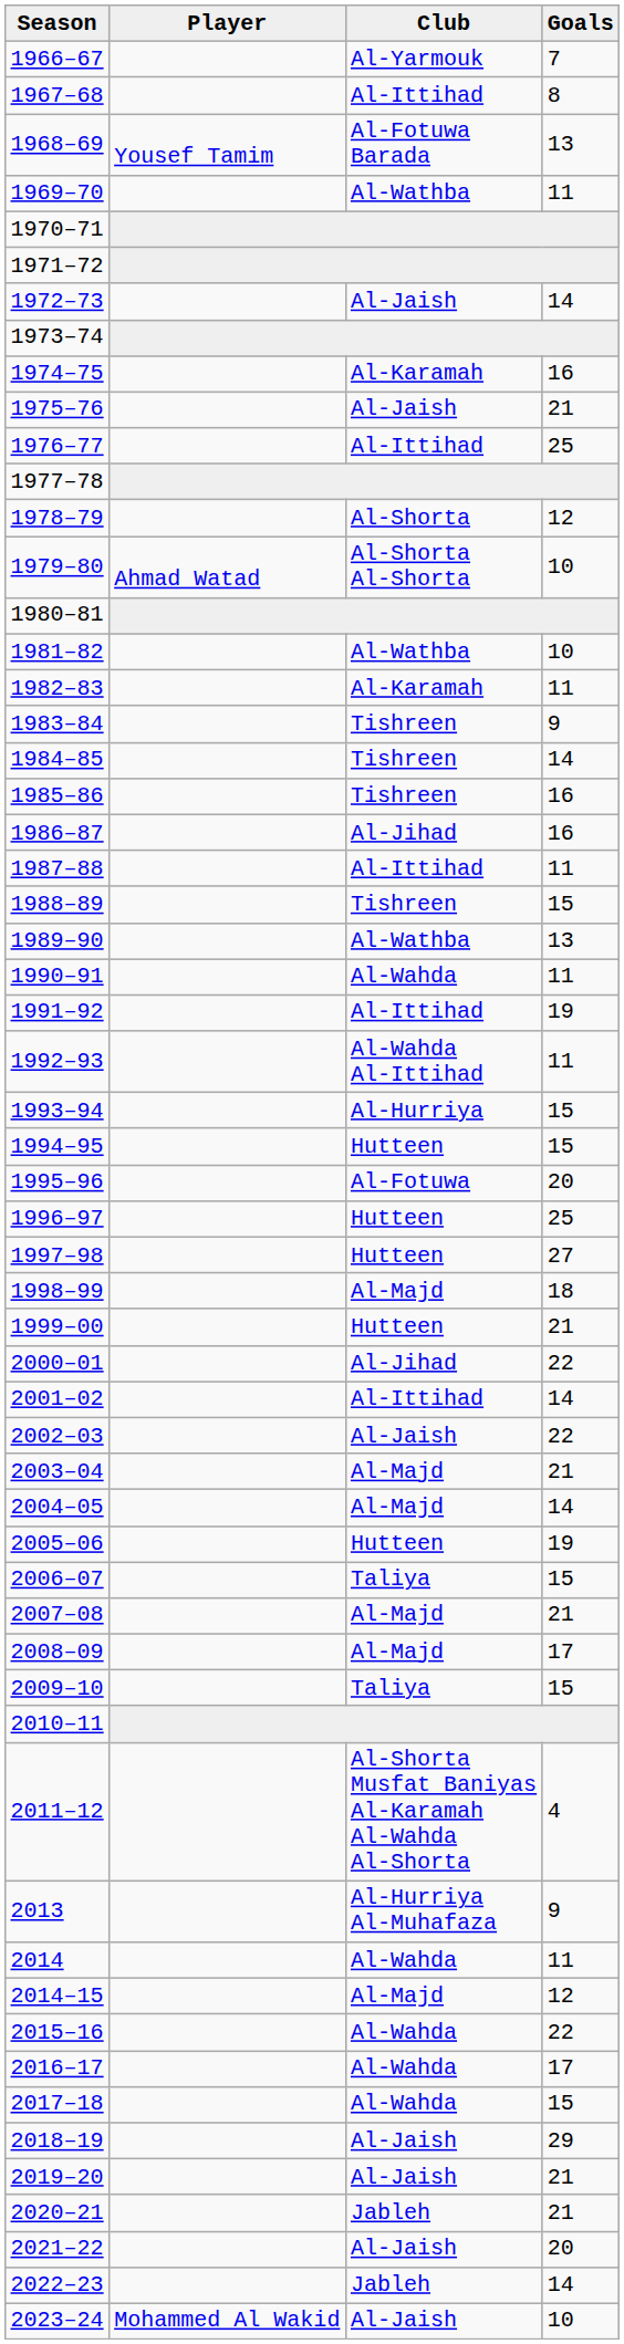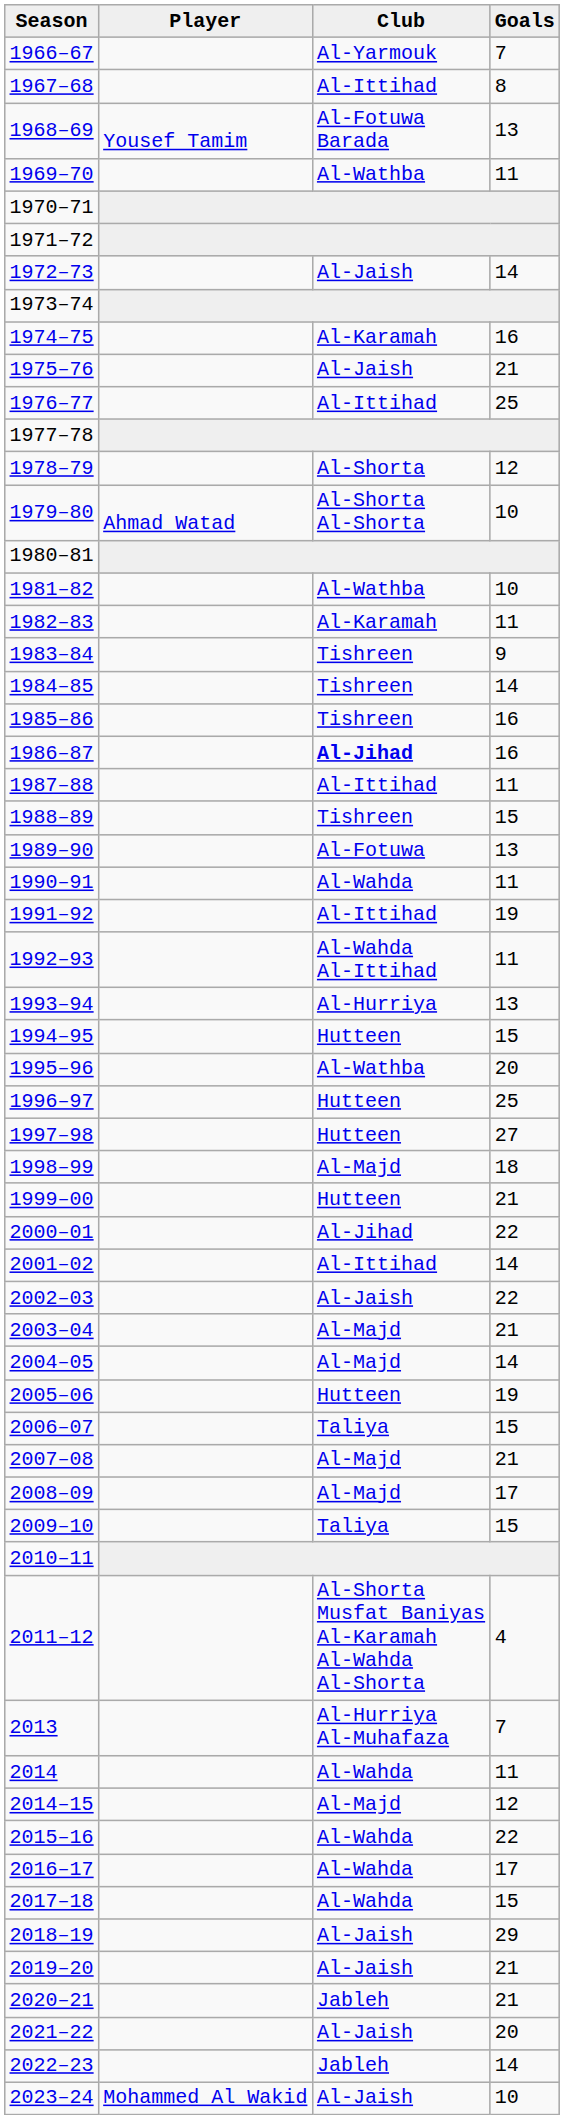 <table class="wikitable sortable">
 <tr>
 <th style="background:#efefef;">Season</th>
 <th style="background:#efefef;">Player</th>
 <th style="background:#efefef;">Club</th>
 <th style="background:#efefef;">Goals</th>
 </tr>
 <tr>
 <td><a href='#'>1966–67</a></td>
 <td> </td>
 <td><a href='#'>Al-Yarmouk</a></td>
 <td>7</td>
 </tr>
 <tr>
 <td><a href='#'>1967–68</a></td>
 <td> </td>
 <td><a href='#'>Al-Ittihad</a></td>
 <td>8</td>
 </tr>
 <tr>
 <td><a href='#'>1968–69</a></td>
 <td> <br> <a href='#'>Yousef Tamim</a></td>
 <td><a href='#'>Al-Fotuwa</a><br><a href='#'>Barada</a></td>
 <td>13</td>
 </tr>
 <tr>
 <td><a href='#'>1969–70</a></td>
 <td> </td>
 <td><a href='#'>Al-Wathba</a></td>
 <td>11</td>
 </tr>
 <tr>
 <td>1970–71</td>
 <td colspan=3 style="background:#efefef;"></td>
 </tr>
 <tr>
 <td>1971–72</td>
 <td colspan=3 style="background:#efefef;"></td>
 </tr>
 <tr>
 <td><a href='#'>1972–73</a></td>
 <td> </td>
 <td><a href='#'>Al-Jaish</a></td>
 <td>14</td>
 </tr>
 <tr>
 <td>1973–74</td>
 <td colspan=3 style="background:#efefef;"></td>
 </tr>
 <tr>
 <td><a href='#'>1974–75</a></td>
 <td> </td>
 <td><a href='#'>Al-Karamah</a></td>
 <td>16</td>
 </tr>
 <tr>
 <td><a href='#'>1975–76</a></td>
 <td> </td>
 <td><a href='#'>Al-Jaish</a></td>
 <td>21</td>
 </tr>
 <tr>
 <td><a href='#'>1976–77</a></td>
 <td> </td>
 <td><a href='#'>Al-Ittihad</a></td>
 <td>25</td>
 </tr>
 <tr>
 <td>1977–78</td>
 <td colspan=3 style="background:#efefef;"></td>
 </tr>
 <tr>
 <td><a href='#'>1978–79</a></td>
 <td> </td>
 <td><a href='#'>Al-Shorta</a></td>
 <td>12</td>
 </tr>
 <tr>
 <td><a href='#'>1979–80</a></td>
 <td> <br> <a href='#'>Ahmad Watad</a></td>
 <td><a href='#'>Al-Shorta</a><br><a href='#'>Al-Shorta</a></td>
 <td>10</td>
 </tr>
 <tr>
 <td>1980–81</td>
 <td colspan=3 style="background:#efefef;"></td>
 </tr>
 <tr>
 <td><a href='#'>1981–82</a></td>
 <td> </td>
 <td><a href='#'>Al-Wathba</a></td>
 <td>10</td>
 </tr>
 <tr>
 <td><a href='#'>1982–83</a></td>
 <td> </td>
 <td><a href='#'>Al-Karamah</a></td>
 <td>11</td>
 </tr>
 <tr>
 <td><a href='#'>1983–84</a></td>
 <td> </td>
 <td><a href='#'>Tishreen</a></td>
 <td>9</td>
 </tr>
 <tr>
 <td><a href='#'>1984–85</a></td>
 <td> </td>
 <td><a href='#'>Tishreen</a></td>
 <td>14</td>
 </tr>
 <tr>
 <td><a href='#'>1985–86</a></td>
 <td> </td>
 <td><a href='#'>Tishreen</a></td>
 <td>16</td>
 </tr>
 <tr>
 <td><a href='#'>1986–87</a></td>
 <td> </td>
-<td><a href='#'>Al-Jihad</a></td>
+<td><strong><a href='#'>Al-Jihad</a></strong></td>
 <td>16</td>
 </tr>
 <tr>
 <td><a href='#'>1987–88</a></td>
 <td> </td>
 <td><a href='#'>Al-Ittihad</a></td>
 <td>11</td>
 </tr>
 <tr>
 <td><a href='#'>1988–89</a></td>
 <td> </td>
 <td><a href='#'>Tishreen</a></td>
 <td>15</td>
 </tr>
 <tr>
 <td><a href='#'>1989–90</a></td>
 <td> </td>
-<td><a href='#'>Al-Wathba</a></td>
+<td><a href='#'>Al-Fotuwa</a></td>
 <td>13</td>
 </tr>
 <tr>
 <td><a href='#'>1990–91</a></td>
 <td> </td>
 <td><a href='#'>Al-Wahda</a></td>
 <td>11</td>
 </tr>
 <tr>
 <td><a href='#'>1991–92</a></td>
 <td> </td>
 <td><a href='#'>Al-Ittihad</a></td>
 <td>19</td>
 </tr>
 <tr>
 <td><a href='#'>1992–93</a></td>
 <td> <br> </td>
 <td><a href='#'>Al-Wahda</a><br><a href='#'>Al-Ittihad</a></td>
 <td>11</td>
 </tr>
 <tr>
 <td><a href='#'>1993–94</a></td>
 <td> </td>
 <td><a href='#'>Al-Hurriya</a></td>
-<td>15</td>
+<td>13</td>
 </tr>
 <tr>
 <td><a href='#'>1994–95</a></td>
 <td> </td>
 <td><a href='#'>Hutteen</a></td>
 <td>15</td>
 </tr>
 <tr>
 <td><a href='#'>1995–96</a></td>
 <td> </td>
-<td><a href='#'>Al-Fotuwa</a></td>
+<td><a href='#'>Al-Wathba</a></td>
 <td>20</td>
 </tr>
 <tr>
 <td><a href='#'>1996–97</a></td>
 <td> </td>
 <td><a href='#'>Hutteen</a></td>
 <td>25</td>
 </tr>
 <tr>
 <td><a href='#'>1997–98</a></td>
 <td> </td>
 <td><a href='#'>Hutteen</a></td>
 <td>27</td>
 </tr>
 <tr>
 <td><a href='#'>1998–99</a></td>
 <td> </td>
 <td><a href='#'>Al-Majd</a></td>
 <td>18</td>
 </tr>
 <tr>
 <td><a href='#'>1999–00</a></td>
 <td> </td>
 <td><a href='#'>Hutteen</a></td>
 <td>21</td>
 </tr>
 <tr>
 <td><a href='#'>2000–01</a></td>
 <td> </td>
 <td><a href='#'>Al-Jihad</a></td>
 <td>22</td>
 </tr>
 <tr>
 <td><a href='#'>2001–02</a></td>
 <td> </td>
 <td><a href='#'>Al-Ittihad</a></td>
 <td>14</td>
 </tr>
 <tr>
 <td><a href='#'>2002–03</a></td>
 <td> </td>
 <td><a href='#'>Al-Jaish</a></td>
 <td>22</td>
 </tr>
 <tr>
 <td><a href='#'>2003–04</a></td>
 <td> </td>
 <td><a href='#'>Al-Majd</a></td>
 <td>21</td>
 </tr>
 <tr>
 <td><a href='#'>2004–05</a></td>
 <td> </td>
 <td><a href='#'>Al-Majd</a></td>
 <td>14</td>
 </tr>
 <tr>
 <td><a href='#'>2005–06</a></td>
 <td> </td>
 <td><a href='#'>Hutteen</a></td>
 <td>19</td>
 </tr>
 <tr>
 <td><a href='#'>2006–07</a></td>
 <td> </td>
 <td><a href='#'>Taliya</a></td>
 <td>15</td>
 </tr>
 <tr>
 <td><a href='#'>2007–08</a></td>
 <td> </td>
 <td><a href='#'>Al-Majd</a></td>
 <td>21</td>
 </tr>
 <tr>
 <td><a href='#'>2008–09</a></td>
 <td> </td>
 <td><a href='#'>Al-Majd</a></td>
 <td>17</td>
 </tr>
 <tr>
 <td><a href='#'>2009–10</a></td>
 <td> </td>
 <td><a href='#'>Taliya</a></td>
 <td>15</td>
 </tr>
 <tr>
 <td><a href='#'>2010–11</a></td>
 <td colspan=3 style="background:#efefef;"></td>
 </tr>
 <tr>
 <td><a href='#'>2011–12</a></td>
 <td> <br> <br> <br>  <br> </td>
 <td><a href='#'>Al-Shorta</a><br><a href='#'>Musfat Baniyas</a><br><a href='#'>Al-Karamah</a><br><a href='#'>Al-Wahda</a><br><a href='#'>Al-Shorta</a></td>
 <td>4</td>
 </tr>
 <tr>
 <td><a href='#'>2013</a></td>
 <td> <br> </td>
 <td><a href='#'>Al-Hurriya</a><br><a href='#'>Al-Muhafaza</a></td>
-<td>9</td>
+<td>7</td>
 </tr>
 <tr>
 <td><a href='#'>2014</a></td>
 <td> </td>
 <td><a href='#'>Al-Wahda</a></td>
 <td>11</td>
 </tr>
 <tr>
 <td><a href='#'>2014–15</a></td>
 <td> </td>
 <td><a href='#'>Al-Majd</a></td>
 <td>12</td>
 </tr>
 <tr>
 <td><a href='#'>2015–16</a></td>
 <td> </td>
 <td><a href='#'>Al-Wahda</a></td>
 <td>22</td>
 </tr>
 <tr>
 <td><a href='#'>2016–17</a></td>
 <td> </td>
 <td><a href='#'>Al-Wahda</a></td>
 <td>17</td>
 </tr>
 <tr>
 <td><a href='#'>2017–18</a></td>
 <td> </td>
 <td><a href='#'>Al-Wahda</a></td>
 <td>15</td>
 </tr>
 <tr>
 <td><a href='#'>2018–19</a></td>
 <td> </td>
 <td><a href='#'>Al-Jaish</a></td>
 <td>29</td>
 </tr>
 <tr>
 <td><a href='#'>2019–20</a></td>
 <td> </td>
 <td><a href='#'>Al-Jaish</a></td>
 <td>21</td>
 </tr>
 <tr>
 <td><a href='#'>2020–21</a></td>
 <td> </td>
 <td><a href='#'>Jableh</a></td>
 <td>21</td>
 </tr>
 <tr>
 <td><a href='#'>2021–22</a></td>
 <td> </td>
 <td><a href='#'>Al-Jaish</a></td>
 <td>20</td>
 </tr>
 <tr>
 <td><a href='#'>2022–23</a></td>
 <td> </td>
 <td><a href='#'>Jableh</a></td>
 <td>14</td>
 </tr>
 <tr>
 <td><a href='#'>2023–24</a></td>
 <td> <a href='#'>Mohammed Al Wakid</a></td>
 <td><a href='#'>Al-Jaish</a></td>
 <td>10</td>
 </tr>
 </table>
